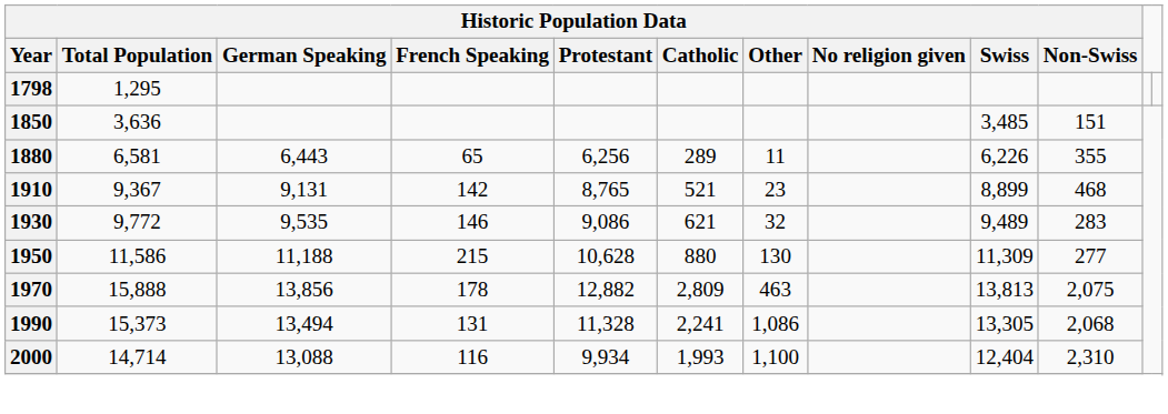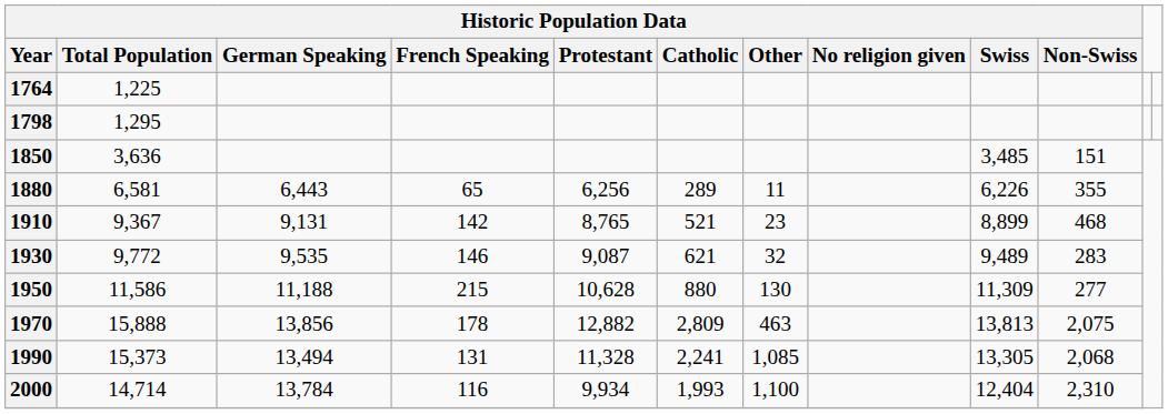 <table class="wikitable collapsible collapsed">
 <tr>
 <th colspan="10">Historic Population Data</th>
 </tr>
 <tr>
 <th>Year</th>
 <th>Total Population</th>
 <th>German Speaking</th>
 <th>French Speaking</th>
 <th>Protestant</th>
 <th>Catholic</th>
 <th>Other</th>
 <th>No religion given</th>
 <th>Swiss</th>
 <th>Non-Swiss</th>
+</tr>
+<tr>
+<th Scope="row">1764</th>
+<td align="center">1,225</td>
+<td></td>
+<td></td>
+<td></td>
+<td></td>
+<td></td>
+<td></td>
+<td></td>
+<td></td>
+<td></td>
+<td></td>
 </tr>
 <tr>
 <th Scope="row">1798</th>
 <td align="center">1,295</td>
 <td></td>
 <td></td>
 <td></td>
 <td></td>
 <td></td>
 <td></td>
 <td></td>
 <td></td>
 <td></td>
 <td></td>
 </tr>
 <tr>
 <th scope="row">1850</th>
 <td align="center">3,636</td>
 <td align="center"></td>
 <td align="center"></td>
 <td align="center"></td>
 <td align="center"></td>
 <td align="center"></td>
 <td align="center"></td>
 <td align="center">3,485</td>
 <td align="center">151</td>
 </tr>
 <tr>
 <th scope="row">1880</th>
 <td align="center">6,581</td>
 <td align="center">6,443</td>
 <td align="center">65</td>
 <td align="center">6,256</td>
 <td align="center">289</td>
 <td align="center">11</td>
 <td align="center"></td>
 <td align="center">6,226</td>
 <td align="center">355</td>
 </tr>
 <tr>
 <th scope="row">1910</th>
 <td align="center">9,367</td>
 <td align="center">9,131</td>
 <td align="center">142</td>
 <td align="center">8,765</td>
 <td align="center">521</td>
 <td align="center">23</td>
 <td align="center"></td>
 <td align="center">8,899</td>
 <td align="center">468</td>
 </tr>
 <tr>
 <th scope="row">1930</th>
 <td align="center">9,772</td>
 <td align="center">9,535</td>
 <td align="center">146</td>
-<td align="center">9,086</td>
+<td align="center">9,087</td>
 <td align="center">621</td>
 <td align="center">32</td>
 <td align="center"></td>
 <td align="center">9,489</td>
 <td align="center">283</td>
 </tr>
 <tr>
 <th scope="row">1950</th>
 <td align="center">11,586</td>
 <td align="center">11,188</td>
 <td align="center">215</td>
 <td align="center">10,628</td>
 <td align="center">880</td>
 <td align="center">130</td>
 <td align="center"></td>
 <td align="center">11,309</td>
 <td align="center">277</td>
 </tr>
 <tr>
 <th scope="row">1970</th>
 <td align="center">15,888</td>
 <td align="center">13,856</td>
 <td align="center">178</td>
 <td align="center">12,882</td>
 <td align="center">2,809</td>
 <td align="center">463</td>
 <td align="center"></td>
 <td align="center">13,813</td>
 <td align="center">2,075</td>
 </tr>
 <tr>
 <th scope="row">1990</th>
 <td align="center">15,373</td>
 <td align="center">13,494</td>
 <td align="center">131</td>
 <td align="center">11,328</td>
 <td align="center">2,241</td>
-<td align="center">1,086</td>
+<td align="center">1,085</td>
 <td align="center"></td>
 <td align="center">13,305</td>
 <td align="center">2,068</td>
 </tr>
 <tr>
 <th scope="row">2000</th>
 <td align="center">14,714</td>
-<td align="center">13,088</td>
+<td align="center">13,784</td>
 <td align="center">116</td>
 <td align="center">9,934</td>
 <td align="center">1,993</td>
 <td align="center">1,100</td>
 <td align="center"></td>
 <td align="center">12,404</td>
 <td align="center">2,310</td>
 </tr>
 <tr>
 </tr>
 </table>
